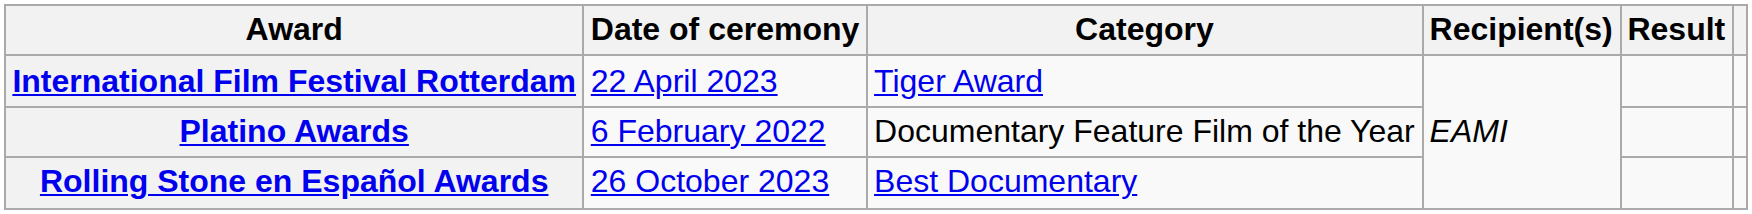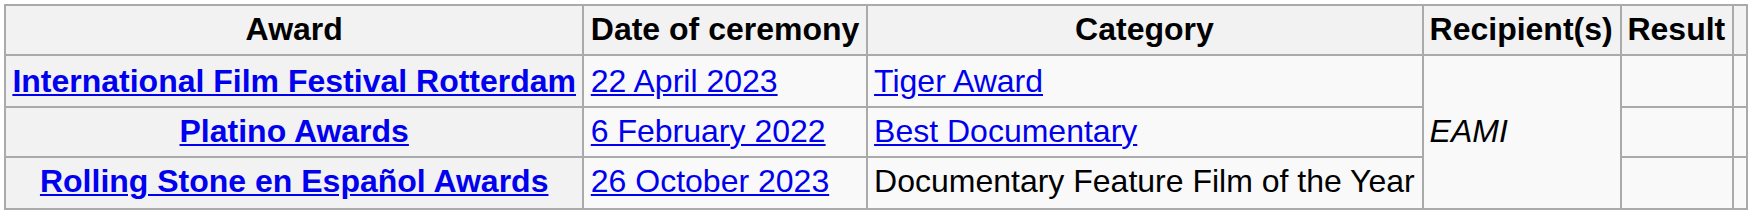 <table class="wikitable sortable plainrowheaders">
 <tr>
 <th scope="col">Award</th>
 <th scope="col">Date of ceremony</th>
 <th scope="col">Category</th>
 <th scope="col">Recipient(s)</th>
 <th scope="col">Result</th>
 <th scope="col" class="unsortable"></th>
 </tr>
 <tr>
 <th scope="row"><a href='#'>International Film Festival Rotterdam</a></th>
 <td><a href='#'>22 April 2023</a></td>
 <td><a href='#'>Tiger Award</a></td>
 <td rowspan="3"><em>EAMI</em></td>
 <td></td>
 <td></td>
 </tr>
 <tr>
 <th scope="row"><a href='#'>Platino Awards</a></th>
 <td><a href='#'>6 February 2022</a></td>
-<td>Documentary Feature Film of the Year</td>
+<td><a href='#'>Best Documentary</a></td>
 <td></td>
 <td></td>
 </tr>
 <tr>
 <th scope="row"><a href='#'>Rolling Stone en Español Awards</a></th>
 <td><a href='#'>26 October 2023</a></td>
-<td><a href='#'>Best Documentary</a></td>
+<td>Documentary Feature Film of the Year</td>
 <td></td>
 <td></td>
 </tr>
 <tr>
 </tr>
 </table>
